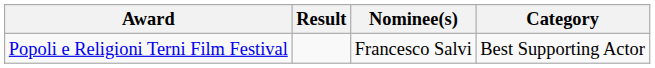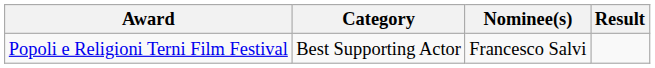 <table class="wikitable sortable">
 <tr>
 <th>Award</th>
+<th>Category</th>
+<th>Nominee(s)</th>
 <th>Result</th>
-<th>Nominee(s)</th>
-<th>Category</th>
 </tr>
 <tr>
 <td><a href='#'>Popoli e Religioni Terni Film Festival</a></td>
+<td>Best Supporting Actor</td>
+<td>Francesco Salvi</td>
 <td></td>
-<td>Francesco Salvi</td>
-<td>Best Supporting Actor</td>
 </tr>
 </table>
